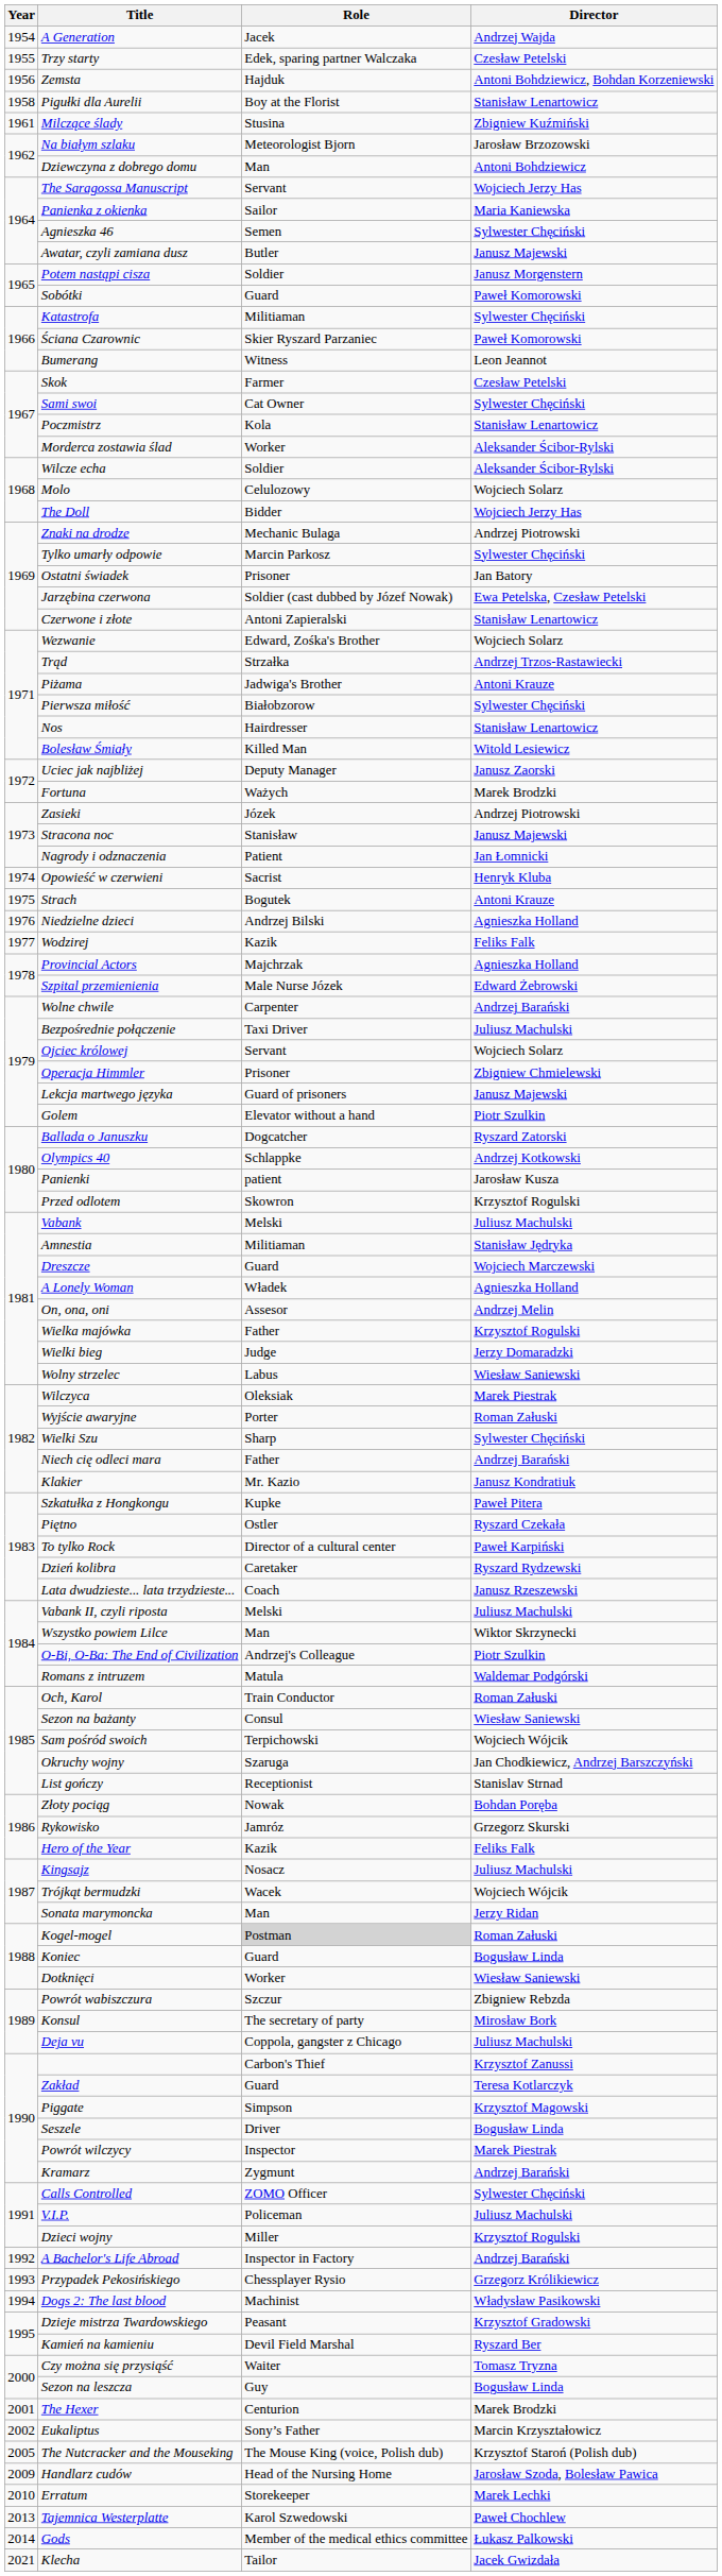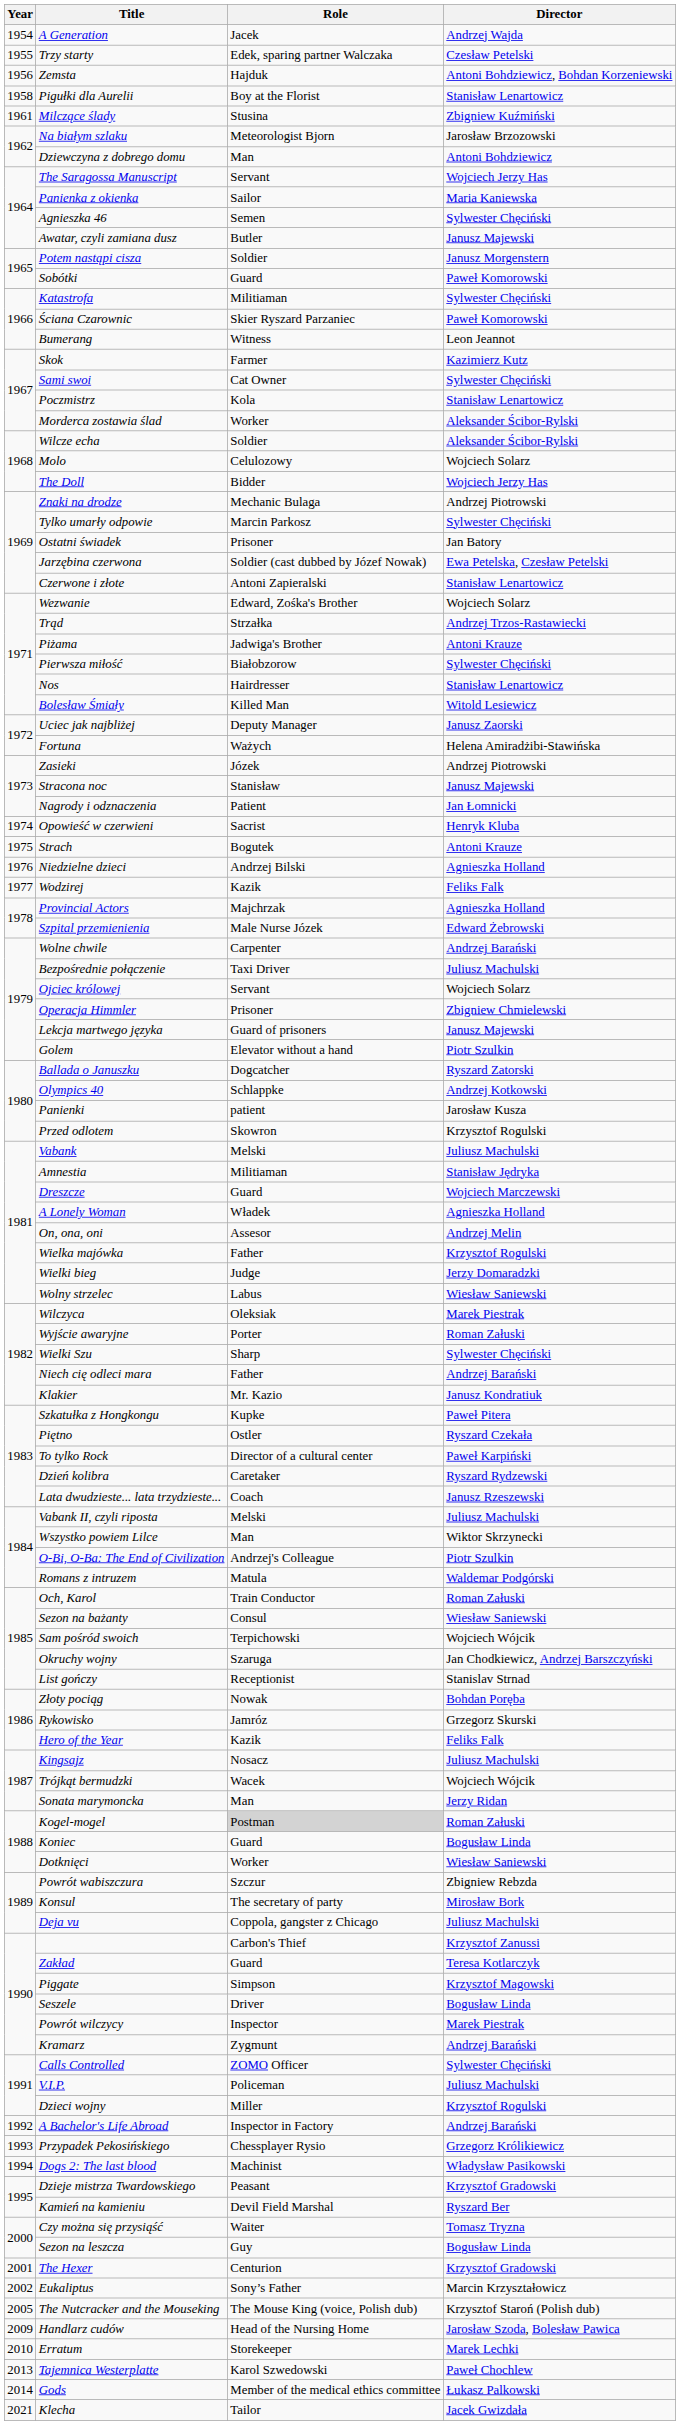 <table class="wikitable sortable">
 <tr>
 <th>Year</th>
 <th>Title</th>
 <th>Role</th>
 <th>Director</th>
 </tr>
 <tr>
 <td>1954</td>
 <td><em><a href='#'>A Generation</a></em></td>
 <td>Jacek</td>
 <td><a href='#'>Andrzej Wajda</a></td>
 </tr>
 <tr>
 <td>1955</td>
 <td><em>Trzy starty</em></td>
 <td>Edek, sparing partner Walczaka</td>
 <td><a href='#'>Czesław Petelski</a></td>
 </tr>
 <tr>
 <td>1956</td>
 <td><em>Zemsta</em></td>
 <td>Hajduk</td>
 <td><a href='#'>Antoni Bohdziewicz</a>, <a href='#'>Bohdan Korzeniewski</a></td>
 </tr>
 <tr>
 <td>1958</td>
 <td><em>Pigułki dla Aurelii</em></td>
 <td>Boy at the Florist</td>
 <td><a href='#'>Stanisław Lenartowicz</a></td>
 </tr>
 <tr>
 <td>1961</td>
 <td><em><a href='#'>Milczące ślady</a></em></td>
 <td>Stusina</td>
 <td><a href='#'>Zbigniew Kuźmiński</a></td>
 </tr>
 <tr>
 <td rowspan=2>1962</td>
 <td><em><a href='#'>Na białym szlaku</a></em></td>
 <td>Meteorologist Bjorn</td>
 <td>Jarosław Brzozowski</td>
 </tr>
 <tr>
 <td><em>Dziewczyna z dobrego domu</em></td>
 <td>Man</td>
 <td><a href='#'>Antoni Bohdziewicz</a></td>
 </tr>
 <tr>
 <td rowspan=4>1964</td>
 <td><em><a href='#'>The Saragossa Manuscript</a></em></td>
 <td>Servant</td>
 <td><a href='#'>Wojciech Jerzy Has</a></td>
 </tr>
 <tr>
 <td><em><a href='#'>Panienka z okienka</a></em></td>
 <td>Sailor</td>
 <td><a href='#'>Maria Kaniewska</a></td>
 </tr>
 <tr>
 <td><em>Agnieszka 46</em></td>
 <td>Semen</td>
 <td><a href='#'>Sylwester Chęciński</a></td>
 </tr>
 <tr>
 <td><em>Awatar, czyli zamiana dusz</em></td>
 <td>Butler</td>
 <td><a href='#'>Janusz Majewski</a></td>
 </tr>
 <tr>
 <td rowspan=2>1965</td>
 <td><em><a href='#'>Potem nastąpi cisza</a></em></td>
 <td>Soldier</td>
 <td><a href='#'>Janusz Morgenstern</a></td>
 </tr>
 <tr>
 <td><em>Sobótki</em></td>
 <td>Guard</td>
 <td><a href='#'>Paweł Komorowski</a></td>
 </tr>
 <tr>
 <td rowspan=3>1966</td>
 <td><em><a href='#'>Katastrofa</a></em></td>
 <td>Militiaman</td>
 <td><a href='#'>Sylwester Chęciński</a></td>
 </tr>
 <tr>
 <td><em>Ściana Czarownic</em></td>
 <td>Skier Ryszard Parzaniec</td>
 <td><a href='#'>Paweł Komorowski</a></td>
 </tr>
 <tr>
 <td><em>Bumerang</em></td>
 <td>Witness</td>
 <td>Leon Jeannot</td>
 </tr>
 <tr>
 <td rowspan=4>1967</td>
 <td><em>Skok</em></td>
 <td>Farmer</td>
-<td><a href='#'>Czesław Petelski</a></td>
+<td><a href='#'>Kazimierz Kutz</a></td>
 </tr>
 <tr>
 <td><em><a href='#'>Sami swoi</a></em></td>
 <td>Cat Owner</td>
 <td><a href='#'>Sylwester Chęciński</a></td>
 </tr>
 <tr>
 <td><em>Poczmistrz</em></td>
 <td>Kola</td>
 <td><a href='#'>Stanisław Lenartowicz</a></td>
 </tr>
 <tr>
 <td><em>Morderca zostawia ślad</em></td>
 <td>Worker</td>
 <td><a href='#'>Aleksander Ścibor-Rylski</a></td>
 </tr>
 <tr>
 <td rowspan=3>1968</td>
 <td><em>Wilcze echa</em></td>
 <td>Soldier</td>
 <td><a href='#'>Aleksander Ścibor-Rylski</a></td>
 </tr>
 <tr>
 <td><em>Molo</em></td>
 <td>Celulozowy</td>
 <td>Wojciech Solarz</td>
 </tr>
 <tr>
 <td><em><a href='#'>The Doll</a></em></td>
 <td>Bidder</td>
 <td><a href='#'>Wojciech Jerzy Has</a></td>
 </tr>
 <tr>
 <td rowspan=5>1969</td>
 <td><em><a href='#'>Znaki na drodze</a></em></td>
 <td>Mechanic Bulaga</td>
 <td>Andrzej Piotrowski</td>
 </tr>
 <tr>
 <td><em>Tylko umarły odpowie</em></td>
 <td>Marcin Parkosz</td>
 <td><a href='#'>Sylwester Chęciński</a></td>
 </tr>
 <tr>
 <td><em>Ostatni świadek</em></td>
 <td>Prisoner</td>
 <td>Jan Batory</td>
 </tr>
 <tr>
 <td><em>Jarzębina czerwona</em></td>
 <td>Soldier (cast dubbed by Józef Nowak)</td>
 <td><a href='#'>Ewa Petelska</a>, <a href='#'>Czesław Petelski</a></td>
 </tr>
 <tr>
 <td><em>Czerwone i złote</em></td>
 <td>Antoni Zapieralski</td>
 <td><a href='#'>Stanisław Lenartowicz</a></td>
 </tr>
 <tr>
 <td rowspan=6>1971</td>
 <td><em>Wezwanie</em></td>
 <td>Edward, Zośka's Brother</td>
 <td>Wojciech Solarz</td>
 </tr>
 <tr>
 <td><em>Trąd</em></td>
 <td>Strzałka</td>
 <td><a href='#'>Andrzej Trzos-Rastawiecki</a></td>
 </tr>
 <tr>
 <td><em>Piżama</em></td>
 <td>Jadwiga's Brother</td>
 <td><a href='#'>Antoni Krauze</a></td>
 </tr>
 <tr>
 <td><em>Pierwsza miłość</em></td>
 <td>Białobzorow</td>
 <td><a href='#'>Sylwester Chęciński</a></td>
 </tr>
 <tr>
 <td><em>Nos</em></td>
 <td>Hairdresser</td>
 <td><a href='#'>Stanisław Lenartowicz</a></td>
 </tr>
 <tr>
 <td><em><a href='#'>Bolesław Śmiały</a></em></td>
 <td>Killed Man</td>
 <td><a href='#'>Witold Lesiewicz</a></td>
 </tr>
 <tr>
 <td rowspan=2>1972</td>
 <td><em>Uciec jak najbliżej</em></td>
 <td>Deputy Manager</td>
 <td><a href='#'>Janusz Zaorski</a></td>
 </tr>
 <tr>
 <td><em>Fortuna</em></td>
 <td>Ważych</td>
-<td>Marek Brodzki</td>
+<td>Helena Amiradżibi-Stawińska</td>
 </tr>
 <tr>
 <td rowspan=3>1973</td>
 <td><em>Zasieki</em></td>
 <td>Józek</td>
 <td>Andrzej Piotrowski</td>
 </tr>
 <tr>
 <td><em>Stracona noc</em></td>
 <td>Stanisław</td>
 <td><a href='#'>Janusz Majewski</a></td>
 </tr>
 <tr>
 <td><em>Nagrody i odznaczenia</em></td>
 <td>Patient</td>
 <td><a href='#'>Jan Łomnicki</a></td>
 </tr>
 <tr>
 <td>1974</td>
 <td><em>Opowieść w czerwieni</em></td>
 <td>Sacrist</td>
 <td><a href='#'>Henryk Kluba</a></td>
 </tr>
 <tr>
 <td>1975</td>
 <td><em>Strach</em></td>
 <td>Bogutek</td>
 <td><a href='#'>Antoni Krauze</a></td>
 </tr>
 <tr>
 <td>1976</td>
 <td><em>Niedzielne dzieci</em></td>
 <td>Andrzej Bilski</td>
 <td><a href='#'>Agnieszka Holland</a></td>
 </tr>
 <tr>
 <td>1977</td>
 <td><em>Wodzirej</em></td>
 <td>Kazik</td>
 <td><a href='#'>Feliks Falk</a></td>
 </tr>
 <tr>
 <td rowspan=2>1978</td>
 <td><em><a href='#'>Provincial Actors</a></em></td>
 <td>Majchrzak</td>
 <td><a href='#'>Agnieszka Holland</a></td>
 </tr>
 <tr>
 <td><em><a href='#'>Szpital przemienienia</a></em></td>
 <td>Male Nurse Józek</td>
 <td><a href='#'>Edward Żebrowski</a></td>
 </tr>
 <tr>
 <td rowspan=6>1979</td>
 <td><em>Wolne chwile</em></td>
 <td>Carpenter</td>
 <td><a href='#'>Andrzej Barański</a></td>
 </tr>
 <tr>
 <td><em>Bezpośrednie połączenie</em></td>
 <td>Taxi Driver</td>
 <td><a href='#'>Juliusz Machulski</a></td>
 </tr>
 <tr>
 <td><em><a href='#'>Ojciec królowej</a></em></td>
 <td>Servant</td>
 <td>Wojciech Solarz</td>
 </tr>
 <tr>
 <td><em><a href='#'>Operacja Himmler</a></em></td>
 <td>Prisoner</td>
 <td><a href='#'>Zbigniew Chmielewski</a></td>
 </tr>
 <tr>
 <td><em>Lekcja martwego języka</em></td>
 <td>Guard of prisoners</td>
 <td><a href='#'>Janusz Majewski</a></td>
 </tr>
 <tr>
 <td><em>Golem</em></td>
 <td>Elevator without a hand</td>
 <td><a href='#'>Piotr Szulkin</a></td>
 </tr>
 <tr>
 <td rowspan=4>1980</td>
 <td><em><a href='#'>Ballada o Januszku</a></em></td>
 <td>Dogcatcher</td>
 <td><a href='#'>Ryszard Zatorski</a></td>
 </tr>
 <tr>
 <td><em><a href='#'>Olympics 40</a></em></td>
 <td>Schlappke</td>
 <td><a href='#'>Andrzej Kotkowski</a></td>
 </tr>
 <tr>
 <td><em>Panienki</em></td>
 <td>patient</td>
 <td>Jarosław Kusza</td>
 </tr>
 <tr>
 <td><em>Przed odlotem</em></td>
 <td>Skowron</td>
 <td>Krzysztof Rogulski</td>
 </tr>
 <tr>
 <td rowspan=8>1981</td>
 <td><em><a href='#'>Vabank</a></em></td>
 <td>Melski</td>
 <td><a href='#'>Juliusz Machulski</a></td>
 </tr>
 <tr>
 <td><em>Amnestia</em></td>
 <td>Militiaman</td>
 <td><a href='#'>Stanisław Jędryka</a></td>
 </tr>
 <tr>
 <td><em><a href='#'>Dreszcze</a></em></td>
 <td>Guard</td>
 <td><a href='#'>Wojciech Marczewski</a></td>
 </tr>
 <tr>
 <td><em><a href='#'>A Lonely Woman</a></em></td>
 <td>Władek</td>
 <td><a href='#'>Agnieszka Holland</a></td>
 </tr>
 <tr>
 <td><em>On, ona, oni</em></td>
 <td>Assesor</td>
 <td><a href='#'>Andrzej Melin</a></td>
 </tr>
 <tr>
 <td><em>Wielka majówka</em></td>
 <td>Father</td>
 <td><a href='#'>Krzysztof Rogulski</a></td>
 </tr>
 <tr>
 <td><em>Wielki bieg</em></td>
 <td>Judge</td>
 <td><a href='#'>Jerzy Domaradzki</a></td>
 </tr>
 <tr>
 <td><em>Wolny strzelec</em></td>
 <td>Labus</td>
 <td><a href='#'>Wiesław Saniewski</a></td>
 </tr>
 <tr>
 <td rowspan=5>1982</td>
 <td><em>Wilczyca</em></td>
 <td>Oleksiak</td>
 <td><a href='#'>Marek Piestrak</a></td>
 </tr>
 <tr>
 <td><em>Wyjście awaryjne</em></td>
 <td>Porter</td>
 <td><a href='#'>Roman Załuski</a></td>
 </tr>
 <tr>
 <td><em>Wielki Szu</em></td>
 <td>Sharp</td>
 <td><a href='#'>Sylwester Chęciński</a></td>
 </tr>
 <tr>
 <td><em>Niech cię odleci mara</em></td>
 <td>Father</td>
 <td><a href='#'>Andrzej Barański</a></td>
 </tr>
 <tr>
 <td><em>Klakier</em></td>
 <td>Mr. Kazio</td>
 <td><a href='#'>Janusz Kondratiuk</a></td>
 </tr>
 <tr>
 <td rowspan=5>1983</td>
 <td><em>Szkatułka z Hongkongu</em></td>
 <td>Kupke</td>
 <td><a href='#'>Paweł Pitera</a></td>
 </tr>
 <tr>
 <td><em>Piętno</em></td>
 <td>Ostler</td>
 <td><a href='#'>Ryszard Czekała</a></td>
 </tr>
 <tr>
 <td><em>To tylko Rock</em></td>
 <td>Director of a cultural center</td>
 <td><a href='#'>Paweł Karpiński</a></td>
 </tr>
 <tr>
 <td><em>Dzień kolibra</em></td>
 <td>Caretaker</td>
 <td><a href='#'>Ryszard Rydzewski</a></td>
 </tr>
 <tr>
 <td><em>Lata dwudzieste... lata trzydzieste...</em></td>
 <td>Coach</td>
 <td><a href='#'>Janusz Rzeszewski</a></td>
 </tr>
 <tr>
 <td rowspan=4>1984</td>
 <td><em>Vabank II, czyli riposta</em></td>
 <td>Melski</td>
 <td><a href='#'>Juliusz Machulski</a></td>
 </tr>
 <tr>
 <td><em>Wszystko powiem Lilce</em></td>
 <td>Man</td>
 <td>Wiktor Skrzynecki</td>
 </tr>
 <tr>
 <td><em><a href='#'>O-Bi, O-Ba: The End of Civilization</a></em></td>
 <td>Andrzej's Colleague</td>
 <td><a href='#'>Piotr Szulkin</a></td>
 </tr>
 <tr>
 <td><em>Romans z intruzem</em></td>
 <td>Matula</td>
 <td><a href='#'>Waldemar Podgórski</a></td>
 </tr>
 <tr>
 <td rowspan=5>1985</td>
 <td><em>Och, Karol</em></td>
 <td>Train Conductor</td>
 <td><a href='#'>Roman Załuski</a></td>
 </tr>
 <tr>
 <td><em>Sezon na bażanty</em></td>
 <td>Consul</td>
 <td><a href='#'>Wiesław Saniewski</a></td>
 </tr>
 <tr>
 <td><em>Sam pośród swoich</em></td>
 <td>Terpichowski</td>
 <td>Wojciech Wójcik</td>
 </tr>
 <tr>
 <td><em>Okruchy wojny</em></td>
 <td>Szaruga</td>
 <td>Jan Chodkiewicz, <a href='#'>Andrzej Barszczyński</a></td>
 </tr>
 <tr>
 <td><em>List gończy</em></td>
 <td>Receptionist</td>
 <td>Stanislav Strnad</td>
 </tr>
 <tr>
 <td rowspan=3>1986</td>
 <td><em>Złoty pociąg</em></td>
 <td>Nowak</td>
 <td><a href='#'>Bohdan Poręba</a></td>
 </tr>
 <tr>
 <td><em>Rykowisko</em></td>
 <td>Jamróz</td>
 <td>Grzegorz Skurski</td>
 </tr>
 <tr>
 <td><em><a href='#'>Hero of the Year</a></em></td>
 <td>Kazik</td>
 <td><a href='#'>Feliks Falk</a></td>
 </tr>
 <tr>
 <td rowspan=3>1987</td>
 <td><em><a href='#'>Kingsajz</a></em></td>
 <td>Nosacz</td>
 <td><a href='#'>Juliusz Machulski</a></td>
 </tr>
 <tr>
 <td><em>Trójkąt bermudzki</em></td>
 <td>Wacek</td>
 <td>Wojciech Wójcik</td>
 </tr>
 <tr>
 <td><em>Sonata marymoncka</em></td>
 <td>Man</td>
 <td><a href='#'>Jerzy Ridan</a></td>
 </tr>
 <tr>
 <td rowspan=3>1988</td>
 <td><em>Kogel-mogel</em></td>
 <td style="background: lightgrey;">Postman</td>
 <td><a href='#'>Roman Załuski</a></td>
 </tr>
 <tr>
 <td><em>Koniec</em></td>
 <td>Guard</td>
 <td><a href='#'>Bogusław Linda</a></td>
 </tr>
 <tr>
 <td><em>Dotknięci</em></td>
 <td>Worker</td>
 <td><a href='#'>Wiesław Saniewski</a></td>
 </tr>
 <tr>
 <td rowspan=3>1989</td>
 <td><em>Powrót wabiszczura</em></td>
 <td>Szczur</td>
 <td>Zbigniew Rebzda</td>
 </tr>
 <tr>
 <td><em>Konsul</em></td>
 <td>The secretary of party</td>
 <td><a href='#'>Mirosław Bork</a></td>
 </tr>
 <tr>
 <td><em><a href='#'>Deja vu</a></em></td>
 <td>Coppola, gangster z Chicago</td>
 <td><a href='#'>Juliusz Machulski</a></td>
 </tr>
 <tr>
 <td rowspan=6>1990</td>
 <td><em></em></td>
 <td>Carbon's Thief</td>
 <td><a href='#'>Krzysztof Zanussi</a></td>
 </tr>
 <tr>
 <td><em><a href='#'>Zakład</a></em></td>
 <td>Guard</td>
 <td><a href='#'>Teresa Kotlarczyk</a></td>
 </tr>
 <tr>
 <td><em>Piggate</em></td>
 <td>Simpson</td>
 <td><a href='#'>Krzysztof Magowski</a></td>
 </tr>
 <tr>
 <td><em>Seszele</em></td>
 <td>Driver</td>
 <td><a href='#'>Bogusław Linda</a></td>
 </tr>
 <tr>
 <td><em>Powrót wilczycy</em></td>
 <td>Inspector</td>
 <td><a href='#'>Marek Piestrak</a></td>
 </tr>
 <tr>
 <td><em>Kramarz</em></td>
 <td>Zygmunt</td>
 <td><a href='#'>Andrzej Barański</a></td>
 </tr>
 <tr>
 <td rowspan=3>1991</td>
 <td><em><a href='#'>Calls Controlled</a></em></td>
 <td><a href='#'>ZOMO</a> Officer</td>
 <td><a href='#'>Sylwester Chęciński</a></td>
 </tr>
 <tr>
 <td><em><a href='#'>V.I.P.</a></em></td>
 <td>Policeman</td>
 <td><a href='#'>Juliusz Machulski</a></td>
 </tr>
 <tr>
 <td><em>Dzieci wojny</em></td>
 <td>Miller</td>
 <td><a href='#'>Krzysztof Rogulski</a></td>
 </tr>
 <tr>
 <td>1992</td>
 <td><em><a href='#'>A Bachelor's Life Abroad</a></em></td>
 <td>Inspector in Factory</td>
 <td><a href='#'>Andrzej Barański</a></td>
 </tr>
 <tr>
 <td>1993</td>
 <td><em>Przypadek Pekosińskiego</em></td>
 <td>Chessplayer Rysio</td>
 <td><a href='#'>Grzegorz Królikiewicz</a></td>
 </tr>
 <tr>
 <td>1994</td>
 <td><em><a href='#'>Dogs 2: The last blood</a></em></td>
 <td>Machinist</td>
 <td><a href='#'>Władysław Pasikowski</a></td>
 </tr>
 <tr>
 <td rowspan=2>1995</td>
 <td><em>Dzieje mistrza Twardowskiego</em></td>
 <td>Peasant</td>
 <td><a href='#'>Krzysztof Gradowski</a></td>
 </tr>
 <tr>
 <td><em>Kamień na kamieniu</em></td>
 <td>Devil Field Marshal</td>
 <td><a href='#'>Ryszard Ber</a></td>
 </tr>
 <tr>
 <td rowspan=2>2000</td>
 <td><em>Czy można się przysiąść</em></td>
 <td>Waiter</td>
 <td><a href='#'>Tomasz Tryzna</a></td>
 </tr>
 <tr>
 <td><em>Sezon na leszcza</em></td>
 <td>Guy</td>
 <td><a href='#'>Bogusław Linda</a></td>
 </tr>
 <tr>
 <td>2001</td>
 <td><em><a href='#'>The Hexer</a></em></td>
 <td>Centurion</td>
-<td>Marek Brodzki</td>
+<td><a href='#'>Krzysztof Gradowski</a></td>
 </tr>
 <tr>
 <td>2002</td>
 <td><em>Eukaliptus</em></td>
 <td>Sony’s Father</td>
 <td>Marcin Krzyształowicz</td>
 </tr>
 <tr>
 <td>2005</td>
 <td><em>The Nutcracker and the Mouseking</em></td>
 <td>The Mouse King (voice, Polish dub)</td>
 <td>Krzysztof Staroń (Polish dub)</td>
 </tr>
 <tr>
 <td>2009</td>
 <td><em>Handlarz cudów</em></td>
 <td>Head of the Nursing Home</td>
 <td><a href='#'>Jarosław Szoda</a>, <a href='#'>Bolesław Pawica</a></td>
 </tr>
 <tr>
 <td>2010</td>
 <td><em>Erratum</em></td>
 <td>Storekeeper</td>
 <td><a href='#'>Marek Lechki</a></td>
 </tr>
 <tr>
 <td>2013</td>
 <td><em><a href='#'>Tajemnica Westerplatte</a></em></td>
 <td>Karol Szwedowski</td>
 <td><a href='#'>Paweł Chochlew</a></td>
 </tr>
 <tr>
 <td>2014</td>
 <td><em><a href='#'>Gods</a></em></td>
 <td>Member of the medical ethics committee</td>
 <td><a href='#'>Łukasz Palkowski</a></td>
 </tr>
 <tr>
 <td>2021</td>
 <td><em>Klecha</em></td>
 <td>Tailor</td>
 <td><a href='#'>Jacek Gwizdała</a></td>
 </tr>
 </table>
